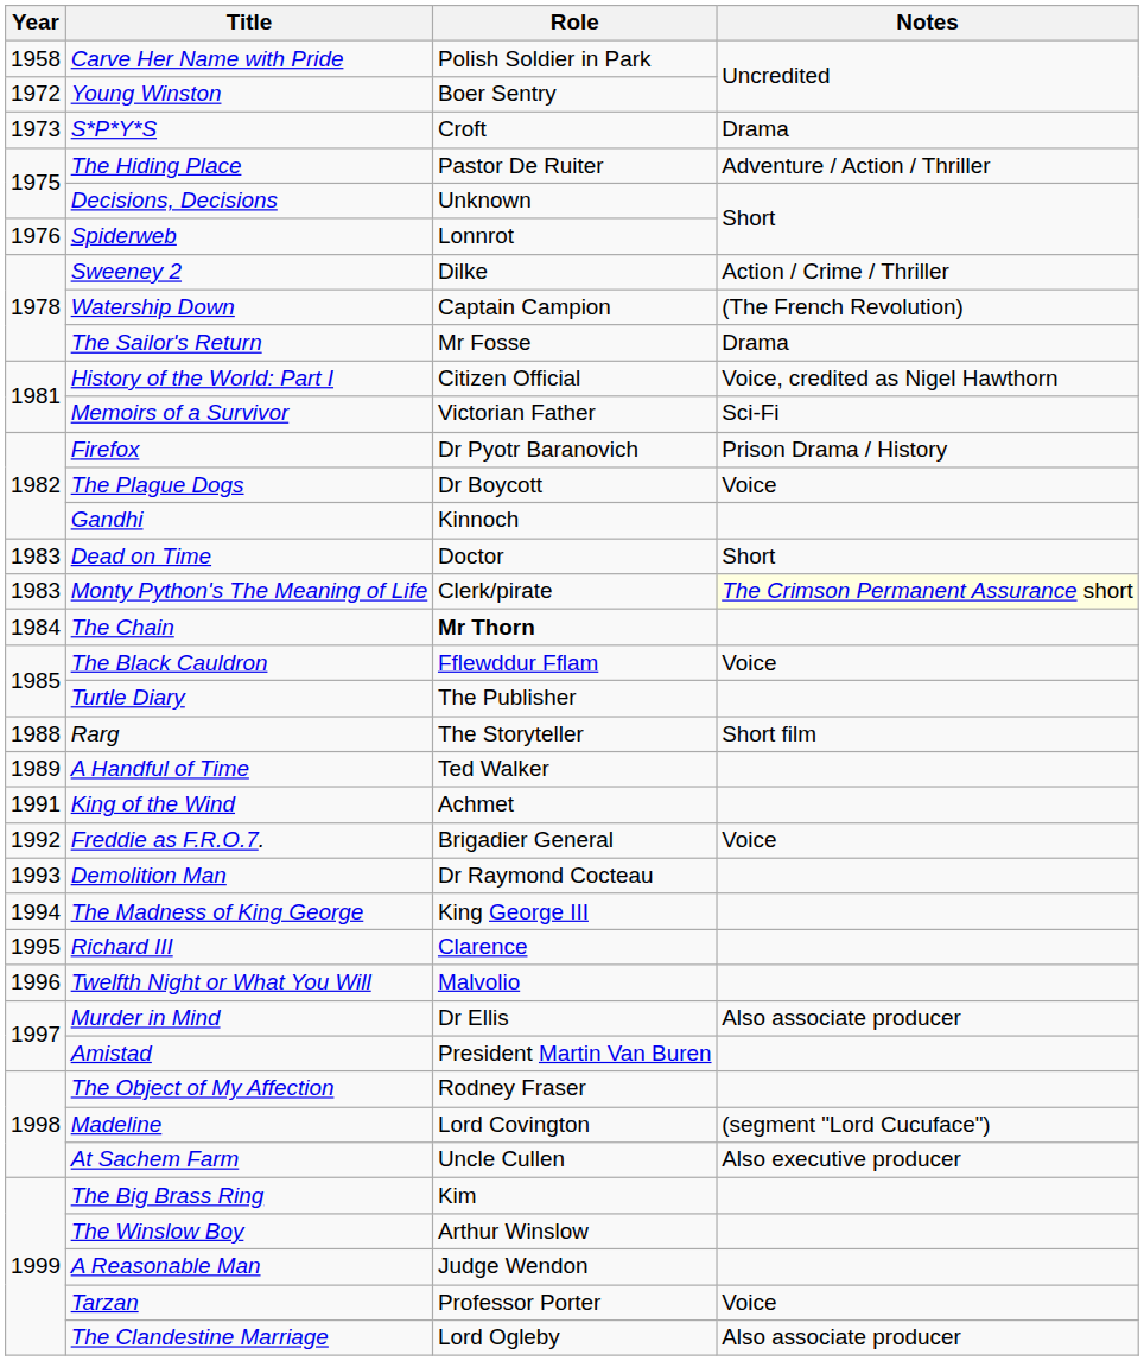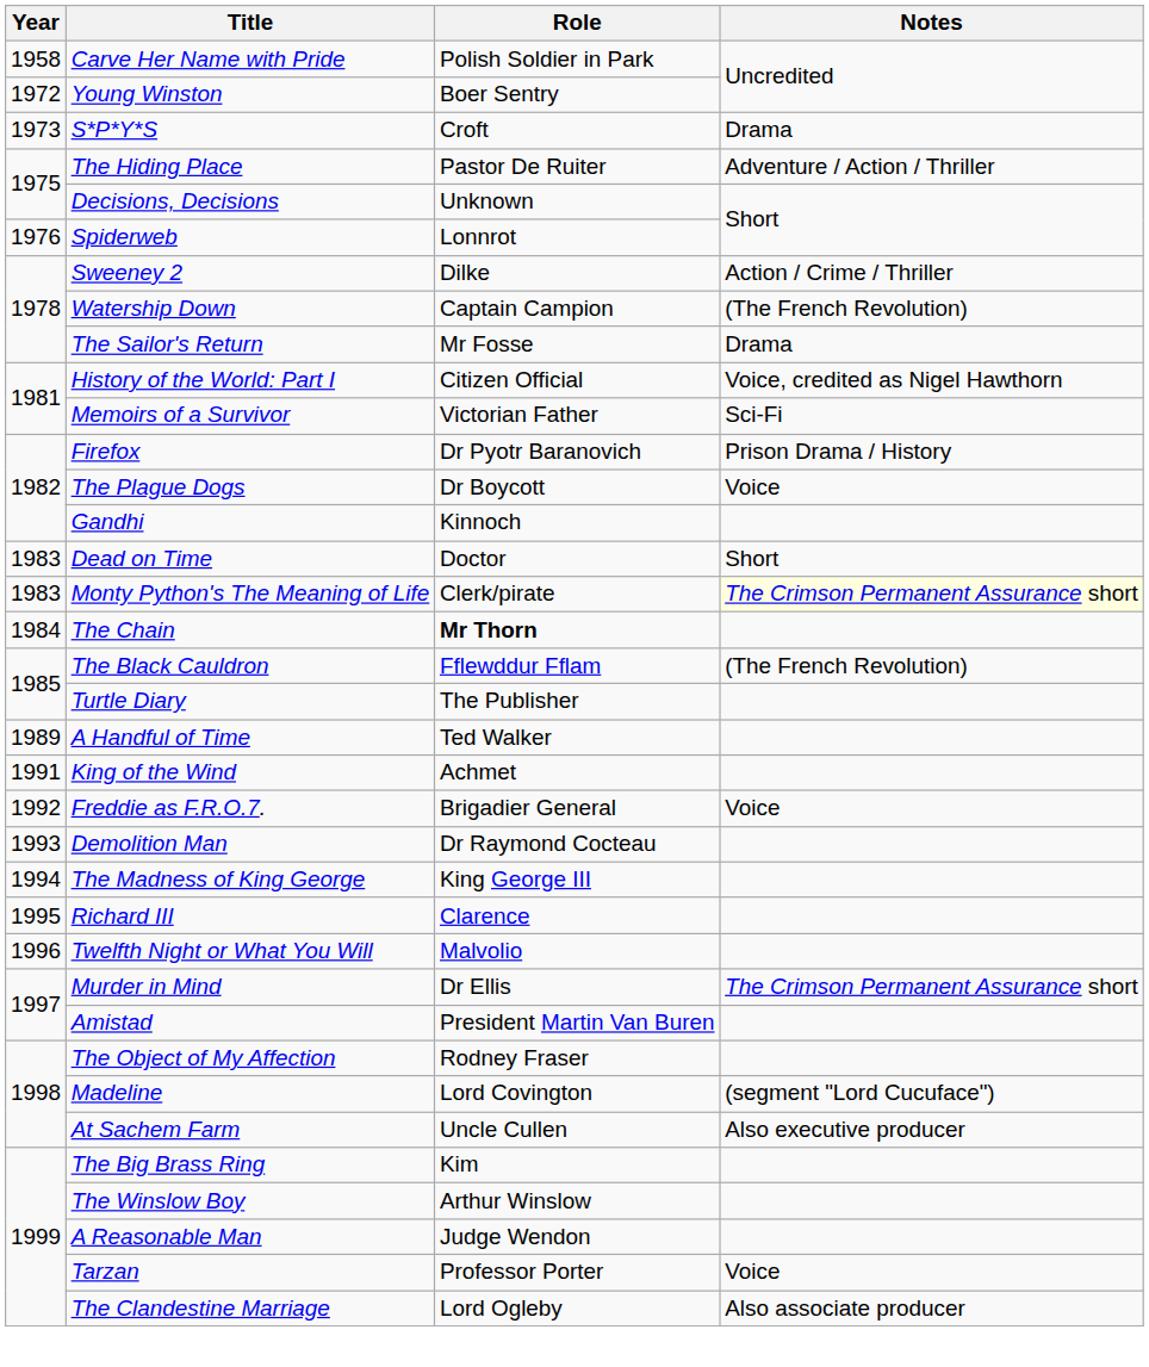 <table class="wikitable">
 <tr>
 <th>Year</th>
 <th>Title</th>
 <th>Role</th>
 <th>Notes</th>
 </tr>
 <tr>
 <td>1958</td>
 <td><em><a href='#'>Carve Her Name with Pride</a></em></td>
 <td>Polish Soldier in Park</td>
 <td rowspan="2">Uncredited</td>
 </tr>
 <tr>
 <td>1972</td>
 <td><em><a href='#'>Young Winston</a></em></td>
 <td>Boer Sentry</td>
 </tr>
 <tr>
 <td>1973</td>
 <td><em><a href='#'>S*P*Y*S</a></em></td>
 <td>Croft</td>
 <td>Drama</td>
 </tr>
 <tr>
 <td rowspan="2">1975</td>
 <td><em><a href='#'>The Hiding Place</a></em></td>
 <td>Pastor De Ruiter</td>
 <td>Adventure / Action / Thriller</td>
 </tr>
 <tr>
 <td><em><a href='#'>Decisions, Decisions</a></em></td>
 <td>Unknown</td>
 <td rowspan="2">Short</td>
 </tr>
 <tr>
 <td>1976</td>
 <td><em><a href='#'>Spiderweb</a></em></td>
 <td>Lonnrot</td>
 </tr>
 <tr>
 <td rowspan="3">1978</td>
 <td><em><a href='#'>Sweeney 2</a></em></td>
 <td>Dilke</td>
 <td>Action / Crime / Thriller</td>
 </tr>
 <tr>
 <td><em><a href='#'>Watership Down</a></em></td>
 <td>Captain Campion</td>
 <td>(The French Revolution)</td>
 </tr>
 <tr>
 <td><em><a href='#'>The Sailor's Return</a></em></td>
 <td>Mr Fosse</td>
 <td>Drama</td>
 </tr>
 <tr>
 <td rowspan="2">1981</td>
 <td><em><a href='#'>History of the World: Part I</a></em></td>
 <td>Citizen Official</td>
 <td>Voice, credited as Nigel Hawthorn</td>
 </tr>
 <tr>
 <td><em><a href='#'>Memoirs of a Survivor</a></em></td>
 <td>Victorian Father</td>
 <td>Sci-Fi</td>
 </tr>
 <tr>
 <td rowspan="3">1982</td>
 <td><em><a href='#'>Firefox</a></em></td>
 <td>Dr Pyotr Baranovich</td>
 <td>Prison Drama / History</td>
 </tr>
 <tr>
 <td><em><a href='#'>The Plague Dogs</a></em></td>
 <td>Dr Boycott</td>
 <td>Voice</td>
 </tr>
 <tr>
 <td><em><a href='#'>Gandhi</a></em></td>
 <td>Kinnoch</td>
 <td></td>
 </tr>
 <tr>
 <td>1983</td>
 <td><em><a href='#'>Dead on Time</a></em></td>
 <td>Doctor</td>
 <td>Short</td>
 </tr>
 <tr>
 <td>1983</td>
 <td><em><a href='#'>Monty Python's The Meaning of Life</a></em></td>
 <td>Clerk/pirate</td>
 <td style="background: lightyellow;"><em><a href='#'>The Crimson Permanent Assurance</a></em> short</td>
 </tr>
 <tr>
 <td>1984</td>
 <td><em><a href='#'>The Chain</a></em></td>
 <td><strong>Mr Thorn</strong></td>
 <td></td>
 </tr>
 <tr>
 <td rowspan="2">1985</td>
 <td><em><a href='#'>The Black Cauldron</a></em></td>
 <td><a href='#'>Fflewddur Fflam</a></td>
-<td>Voice</td>
+<td>(The French Revolution)</td>
 </tr>
 <tr>
 <td><em><a href='#'>Turtle Diary</a></em></td>
 <td>The Publisher</td>
 <td></td>
-</tr>
-<tr>
-<td>1988</td>
-<td><em>Rarg</em></td>
-<td>The Storyteller</td>
-<td>Short film</td>
 </tr>
 <tr>
 <td>1989</td>
 <td><em><a href='#'>A Handful of Time</a></em></td>
 <td>Ted Walker</td>
 <td></td>
 </tr>
 <tr>
 <td>1991</td>
 <td><em><a href='#'>King of the Wind</a></em></td>
 <td>Achmet</td>
 <td></td>
 </tr>
 <tr>
 <td>1992</td>
 <td><em><a href='#'>Freddie as F.R.O.7</a>.</em></td>
 <td>Brigadier General</td>
 <td>Voice</td>
 </tr>
 <tr>
 <td>1993</td>
 <td><em><a href='#'>Demolition Man</a></em></td>
 <td>Dr Raymond Cocteau</td>
 <td></td>
 </tr>
 <tr>
 <td>1994</td>
 <td><em><a href='#'>The Madness of King George</a></em></td>
 <td>King <a href='#'>George III</a></td>
 <td></td>
 </tr>
 <tr>
 <td>1995</td>
 <td><em><a href='#'>Richard III</a></em></td>
 <td><a href='#'>Clarence</a></td>
 <td></td>
 </tr>
 <tr>
 <td>1996</td>
 <td><em><a href='#'>Twelfth Night or What You Will</a></em></td>
 <td><a href='#'>Malvolio</a></td>
 <td></td>
 </tr>
 <tr>
 <td rowspan="2">1997</td>
 <td><em><a href='#'>Murder in Mind</a></em></td>
 <td>Dr Ellis</td>
-<td>Also associate producer</td>
+<td><em><a href='#'>The Crimson Permanent Assurance</a></em> short</td>
 </tr>
 <tr>
 <td><em><a href='#'>Amistad</a></em></td>
 <td>President <a href='#'>Martin Van Buren</a></td>
 <td></td>
 </tr>
 <tr>
 <td rowspan="3">1998</td>
 <td><em><a href='#'>The Object of My Affection</a></em></td>
 <td>Rodney Fraser</td>
 <td></td>
 </tr>
 <tr>
 <td><em><a href='#'>Madeline</a></em></td>
 <td>Lord Covington</td>
 <td>(segment "Lord Cucuface")</td>
 </tr>
 <tr>
 <td><em><a href='#'>At Sachem Farm</a></em></td>
 <td>Uncle Cullen</td>
 <td>Also executive producer</td>
 </tr>
 <tr>
 <td rowspan="5">1999</td>
 <td><em><a href='#'>The Big Brass Ring</a></em></td>
 <td>Kim</td>
 <td></td>
 </tr>
 <tr>
 <td><em><a href='#'>The Winslow Boy</a></em></td>
 <td>Arthur Winslow</td>
 <td></td>
 </tr>
 <tr>
 <td><em><a href='#'>A Reasonable Man</a></em></td>
 <td>Judge Wendon</td>
 <td></td>
 </tr>
 <tr>
 <td><em><a href='#'>Tarzan</a></em></td>
 <td>Professor Porter</td>
 <td>Voice</td>
 </tr>
 <tr>
 <td><em><a href='#'>The Clandestine Marriage</a></em></td>
 <td>Lord Ogleby</td>
 <td>Also associate producer</td>
 </tr>
 </table>
